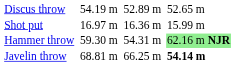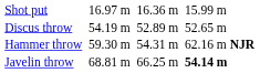 <table>
 <tr>
+</tr>
+<tr>
+<td><a href='#'>Shot put</a></td>
+<td></td>
+<td>16.97 m</td>
+<td></td>
+<td>16.36 m</td>
+<td></td>
+<td>15.99 m</td>
 </tr>
 <tr>
 <td><a href='#'>Discus throw</a></td>
 <td></td>
 <td>54.19 m</td>
 <td></td>
 <td>52.89 m</td>
 <td></td>
 <td>52.65 m</td>
 </tr>
 <tr>
-<td><a href='#'>Shot put</a></td>
-<td></td>
-<td>16.97 m</td>
-<td></td>
-<td>16.36 m</td>
-<td></td>
-<td>15.99 m</td>
-</tr>
-<tr>
 <td><a href='#'>Hammer throw</a></td>
 <td></td>
 <td>59.30 m</td>
 <td></td>
 <td>54.31 m</td>
 <td></td>
-<td style="background: lightgreen;">62.16 m <strong>NJR</strong></td>
+<td>62.16 m <strong>NJR</strong></td>
 </tr>
 <tr>
 <td><a href='#'>Javelin throw</a></td>
 <td></td>
 <td>68.81 m</td>
 <td></td>
 <td>66.25 m</td>
 <td></td>
 <td><strong>54.14 m</strong></td>
 </tr>
 </table>
